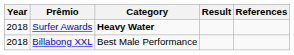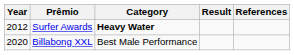 <table class="wikitable">
 <tr>
 <th>Year</th>
 <th>Prêmio</th>
 <th>Category</th>
 <th>Result</th>
 <th>References</th>
 </tr>
 <tr>
-<td>2018</td>
+<td>2012</td>
 <td><a href='#'>Surfer Awards</a></td>
 <td><strong>Heavy Water</strong></td>
 <td></td>
 <td></td>
 </tr>
 <tr>
-<td>2018</td>
+<td>2020</td>
 <td><a href='#'>Billabong XXL</a></td>
 <td>Best Male Performance</td>
 <td></td>
 <td></td>
 </tr>
 </table>
